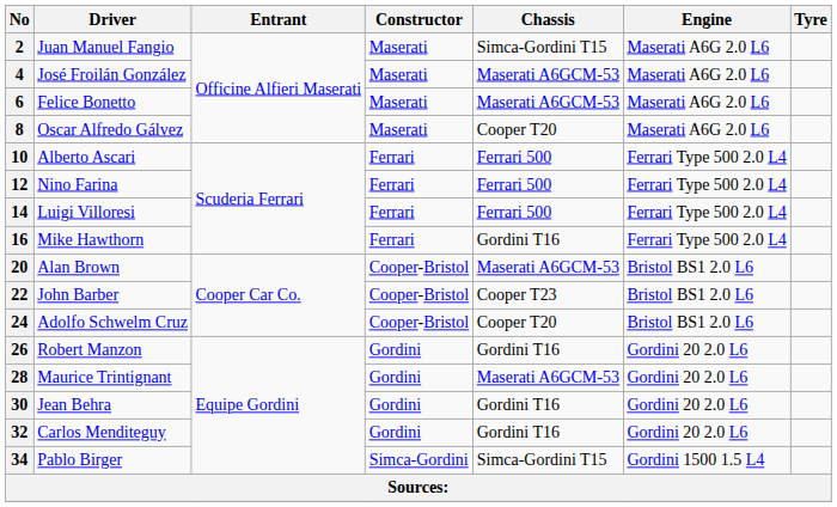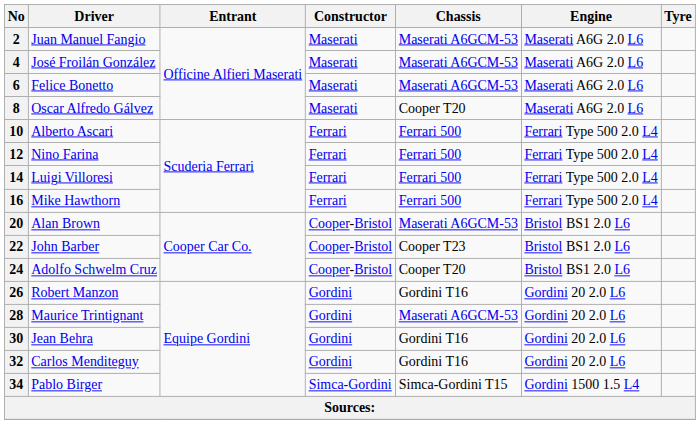 <table class="wikitable sortable" style="font-size: 95%;">
 <tr>
 <th>No</th>
 <th>Driver</th>
 <th>Entrant</th>
 <th>Constructor</th>
 <th>Chassis</th>
 <th>Engine</th>
 <th>Tyre</th>
 </tr>
 <tr>
 <th>2</th>
 <td> <a href='#'>Juan Manuel Fangio</a></td>
 <td rowspan=4><a href='#'>Officine Alfieri Maserati</a></td>
 <td><a href='#'>Maserati</a></td>
-<td>Simca-Gordini T15</td>
+<td><a href='#'>Maserati A6GCM-53</a></td>
 <td><a href='#'>Maserati</a> A6G 2.0 <a href='#'>L6</a></td>
 <td align="center"></td>
 </tr>
 <tr>
 <th>4</th>
 <td> <a href='#'>José Froilán González</a></td>
 <td><a href='#'>Maserati</a></td>
 <td><a href='#'>Maserati A6GCM-53</a></td>
 <td><a href='#'>Maserati</a> A6G 2.0 <a href='#'>L6</a></td>
 <td align="center"></td>
 </tr>
 <tr>
 <th>6</th>
 <td> <a href='#'>Felice Bonetto</a></td>
 <td><a href='#'>Maserati</a></td>
 <td><a href='#'>Maserati A6GCM-53</a></td>
 <td><a href='#'>Maserati</a> A6G 2.0 <a href='#'>L6</a></td>
 <td align="center"></td>
 </tr>
 <tr>
 <th>8</th>
 <td> <a href='#'>Oscar Alfredo Gálvez</a></td>
 <td><a href='#'>Maserati</a></td>
 <td>Cooper T20</td>
 <td><a href='#'>Maserati</a> A6G 2.0 <a href='#'>L6</a></td>
 <td align="center"></td>
 </tr>
 <tr>
 <th>10</th>
 <td> <a href='#'>Alberto Ascari</a></td>
 <td rowspan=4><a href='#'>Scuderia Ferrari</a></td>
 <td><a href='#'>Ferrari</a></td>
 <td><a href='#'>Ferrari 500</a></td>
 <td><a href='#'>Ferrari</a> Type 500 2.0 <a href='#'>L4</a></td>
 <td align="center"></td>
 </tr>
 <tr>
 <th>12</th>
 <td> <a href='#'>Nino Farina</a></td>
 <td><a href='#'>Ferrari</a></td>
 <td><a href='#'>Ferrari 500</a></td>
 <td><a href='#'>Ferrari</a> Type 500 2.0 <a href='#'>L4</a></td>
 <td align="center"></td>
 </tr>
 <tr>
 <th>14</th>
 <td> <a href='#'>Luigi Villoresi</a></td>
 <td><a href='#'>Ferrari</a></td>
 <td><a href='#'>Ferrari 500</a></td>
 <td><a href='#'>Ferrari</a> Type 500 2.0 <a href='#'>L4</a></td>
 <td align="center"></td>
 </tr>
 <tr>
 <th>16</th>
 <td> <a href='#'>Mike Hawthorn</a></td>
 <td><a href='#'>Ferrari</a></td>
-<td>Gordini T16</td>
+<td><a href='#'>Ferrari 500</a></td>
 <td><a href='#'>Ferrari</a> Type 500 2.0 <a href='#'>L4</a></td>
 <td align="center"></td>
 </tr>
 <tr>
 <th>20</th>
 <td> <a href='#'>Alan Brown</a></td>
 <td rowspan=3><a href='#'>Cooper Car Co.</a></td>
 <td><a href='#'>Cooper</a>-<a href='#'>Bristol</a></td>
 <td><a href='#'>Maserati A6GCM-53</a></td>
 <td><a href='#'>Bristol</a> BS1 2.0 <a href='#'>L6</a></td>
 <td align="center"></td>
 </tr>
 <tr>
 <th>22</th>
 <td> <a href='#'>John Barber</a></td>
 <td><a href='#'>Cooper</a>-<a href='#'>Bristol</a></td>
 <td>Cooper T23</td>
 <td><a href='#'>Bristol</a> BS1 2.0 <a href='#'>L6</a></td>
 <td align="center"></td>
 </tr>
 <tr>
 <th>24</th>
 <td> <a href='#'>Adolfo Schwelm Cruz</a></td>
 <td><a href='#'>Cooper</a>-<a href='#'>Bristol</a></td>
 <td>Cooper T20</td>
 <td><a href='#'>Bristol</a> BS1 2.0 <a href='#'>L6</a></td>
 <td align="center"></td>
 </tr>
 <tr>
 <th>26</th>
 <td> <a href='#'>Robert Manzon</a></td>
 <td rowspan=5><a href='#'>Equipe Gordini</a></td>
 <td><a href='#'>Gordini</a></td>
 <td>Gordini T16</td>
 <td><a href='#'>Gordini</a> 20 2.0 <a href='#'>L6</a></td>
 <td align="center"></td>
 </tr>
 <tr>
 <th>28</th>
 <td> <a href='#'>Maurice Trintignant</a></td>
 <td><a href='#'>Gordini</a></td>
 <td><a href='#'>Maserati A6GCM-53</a></td>
 <td><a href='#'>Gordini</a> 20 2.0 <a href='#'>L6</a></td>
 <td align="center"></td>
 </tr>
 <tr>
 <th>30</th>
 <td> <a href='#'>Jean Behra</a></td>
 <td><a href='#'>Gordini</a></td>
 <td>Gordini T16</td>
 <td><a href='#'>Gordini</a> 20 2.0 <a href='#'>L6</a></td>
 <td align="center"></td>
 </tr>
 <tr>
 <th>32</th>
 <td> <a href='#'>Carlos Menditeguy</a></td>
 <td><a href='#'>Gordini</a></td>
 <td>Gordini T16</td>
 <td><a href='#'>Gordini</a> 20 2.0 <a href='#'>L6</a></td>
 <td align="center"></td>
 </tr>
 <tr>
 <th>34</th>
 <td> <a href='#'>Pablo Birger</a></td>
 <td><a href='#'>Simca-Gordini</a></td>
 <td>Simca-Gordini T15</td>
 <td><a href='#'>Gordini</a> 1500 1.5 <a href='#'>L4</a></td>
 <td align="center"></td>
 </tr>
 <tr style="background-color:#E5E4E2" align="center">
 <th colspan=7>Sources:</th>
 </tr>
 <tr>
 </tr>
 </table>
